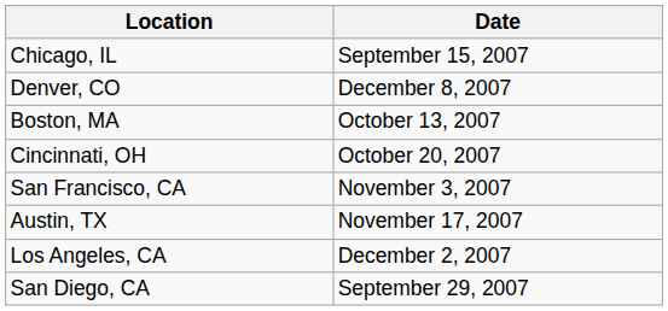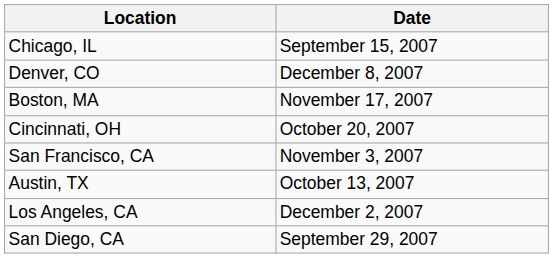 <table class="wikitable collapsible collapsed" style="width: 500px">
 <tr>
 <th scope="col" width="375">Location</th>
 <th scope="col" width="375">Date</th>
 </tr>
 <tr>
 <td>Chicago, IL</td>
 <td>September 15, 2007</td>
 </tr>
 <tr>
 <td>Denver, CO</td>
 <td>December 8, 2007</td>
 </tr>
 <tr>
 <td>Boston, MA</td>
-<td>October 13, 2007</td>
+<td>November 17, 2007</td>
 </tr>
 <tr>
 <td>Cincinnati, OH</td>
 <td>October 20, 2007</td>
 </tr>
 <tr>
 <td>San Francisco, CA</td>
 <td>November 3, 2007</td>
 </tr>
 <tr>
 <td>Austin, TX</td>
-<td>November 17, 2007</td>
+<td>October 13, 2007</td>
 </tr>
 <tr>
 <td>Los Angeles, CA</td>
 <td>December 2, 2007</td>
 </tr>
 <tr>
 <td>San Diego, CA</td>
 <td>September 29, 2007</td>
 </tr>
 </table>
